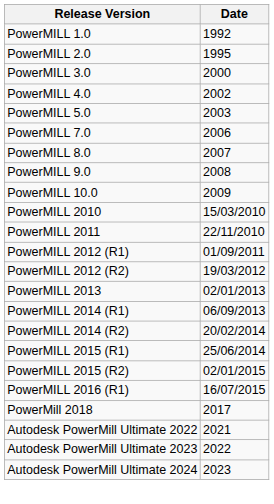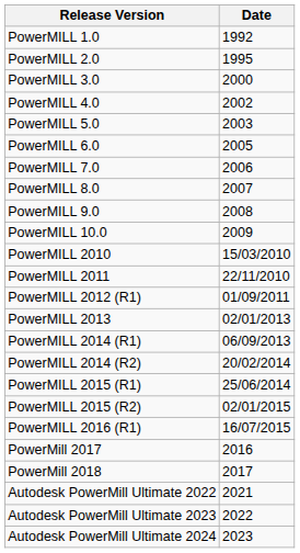 <table class="wikitable">
 <tr>
 <th>Release Version</th>
 <th>Date</th>
 </tr>
 <tr>
 <td>PowerMILL 1.0</td>
 <td>1992</td>
 </tr>
 <tr>
 <td>PowerMILL 2.0</td>
 <td>1995</td>
 </tr>
 <tr>
 <td>PowerMILL 3.0</td>
 <td>2000</td>
 </tr>
 <tr>
 <td>PowerMILL 4.0</td>
 <td>2002</td>
 </tr>
 <tr>
 <td>PowerMILL 5.0</td>
 <td>2003</td>
+</tr>
+<tr>
+<td>PowerMILL 6.0</td>
+<td>2005</td>
 </tr>
 <tr>
 <td>PowerMILL 7.0</td>
 <td>2006</td>
 </tr>
 <tr>
 <td>PowerMILL 8.0</td>
 <td>2007</td>
 </tr>
 <tr>
 <td>PowerMILL 9.0</td>
 <td>2008</td>
 </tr>
 <tr>
 <td>PowerMILL 10.0</td>
 <td>2009</td>
 </tr>
 <tr>
 <td>PowerMILL 2010</td>
 <td>15/03/2010</td>
 </tr>
 <tr>
 <td>PowerMILL 2011</td>
 <td>22/11/2010</td>
 </tr>
 <tr>
 <td>PowerMILL 2012 (R1)</td>
 <td>01/09/2011</td>
 </tr>
 <tr>
-<td>PowerMILL 2012 (R2)</td>
-<td>19/03/2012</td>
-</tr>
-<tr>
 <td>PowerMILL 2013</td>
 <td>02/01/2013</td>
 </tr>
 <tr>
 <td>PowerMILL 2014 (R1)</td>
 <td>06/09/2013</td>
 </tr>
 <tr>
 <td>PowerMILL 2014 (R2)</td>
 <td>20/02/2014</td>
 </tr>
 <tr>
 <td>PowerMILL 2015 (R1)</td>
 <td>25/06/2014</td>
 </tr>
 <tr>
 <td>PowerMILL 2015 (R2)</td>
 <td>02/01/2015</td>
 </tr>
 <tr>
 <td>PowerMILL 2016 (R1)</td>
 <td>16/07/2015</td>
 </tr>
 <tr>
+<td>PowerMill 2017</td>
+<td>2016</td>
+</tr>
+<tr>
 <td>PowerMill 2018</td>
 <td>2017</td>
 </tr>
 <tr>
 <td>Autodesk PowerMill Ultimate 2022</td>
 <td>2021</td>
 </tr>
 <tr>
 <td>Autodesk PowerMill Ultimate 2023</td>
 <td>2022</td>
 </tr>
 <tr>
 <td>Autodesk PowerMill Ultimate 2024</td>
 <td>2023</td>
 </tr>
 </table>
